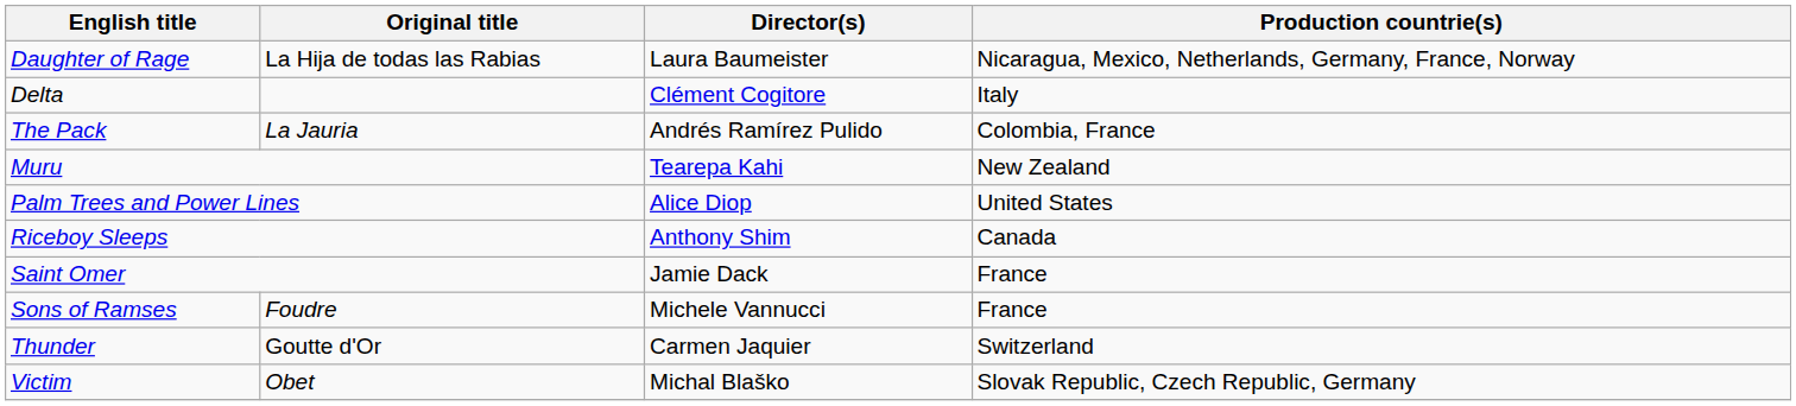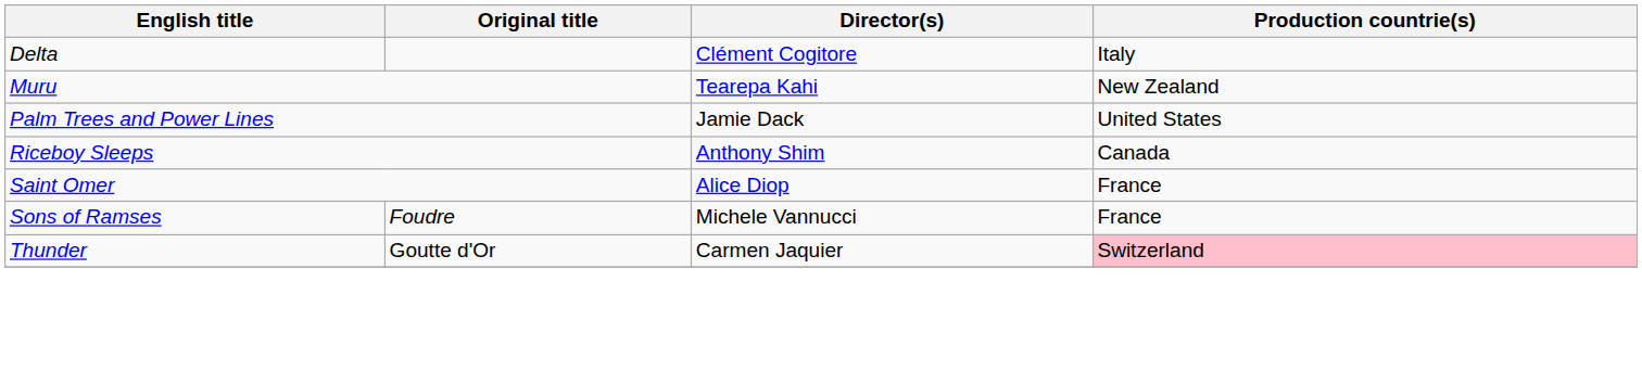 <table class="sortable wikitable" style="width:100%; margin-bottom:4px" cellpadding="5">
 <tr>
 <th scope="col">English title</th>
 <th scope="col">Original title</th>
 <th scope="col">Director(s)</th>
 <th scope="col">Production countrie(s)</th>
 </tr>
 <tr>
-<td><em><a href='#'>Daughter of Rage</a></em></td>
-<td>La Hija de todas las Rabias</td>
-<td>Laura Baumeister</td>
-<td>Nicaragua, Mexico, Netherlands, Germany, France, Norway</td>
-</tr>
-<tr>
 <td><em>Delta</em></td>
 <td></td>
 <td><a href='#'>Clément Cogitore</a></td>
 <td>Italy</td>
-</tr>
-<tr>
-<td><em><a href='#'>The Pack</a></em></td>
-<td><em>La Jauria</em></td>
-<td>Andrés Ramírez Pulido</td>
-<td>Colombia, France</td>
 </tr>
 <tr>
 <td colspan=2><em><a href='#'>Muru</a></em></td>
 <td><a href='#'>Tearepa Kahi</a></td>
 <td>New Zealand</td>
 </tr>
 <tr>
 <td colspan=2><em><a href='#'>Palm Trees and Power Lines</a></em></td>
-<td><a href='#'>Alice Diop</a></td>
+<td>Jamie Dack</td>
 <td>United States</td>
 </tr>
 <tr>
 <td colspan="2"><em><a href='#'>Riceboy Sleeps</a></em></td>
 <td><a href='#'>Anthony Shim</a></td>
 <td>Canada</td>
 </tr>
 <tr>
 <td colspan="2"><em><a href='#'>Saint Omer</a></em></td>
-<td>Jamie Dack</td>
+<td><a href='#'>Alice Diop</a></td>
 <td>France</td>
 </tr>
 <tr>
 <td><em><a href='#'>Sons of Ramses</a></em></td>
 <td><em>Foudre</em></td>
 <td>Michele Vannucci</td>
 <td>France</td>
 </tr>
 <tr>
 <td><em><a href='#'>Thunder</a></em></td>
 <td>Goutte d'Or</td>
 <td>Carmen Jaquier</td>
-<td>Switzerland</td>
-</tr>
-<tr>
-<td><em><a href='#'>Victim</a></em></td>
-<td><em>Obet</em></td>
-<td>Michal Blaško</td>
-<td>Slovak Republic, Czech Republic, Germany</td>
+<td style="background: pink;">Switzerland</td>
 </tr>
 <tr>
 </tr>
 </table>
